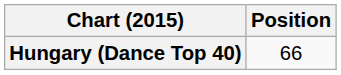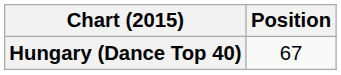 <table class="wikitable plainrowheaders" style="text-align:center;">
 <tr>
 <th>Chart (2015)</th>
 <th>Position</th>
 </tr>
 <tr>
 <th scope="row">Hungary (Dance Top 40)</th>
-<td>66</td>
+<td>67</td>
 </tr>
 </table>
